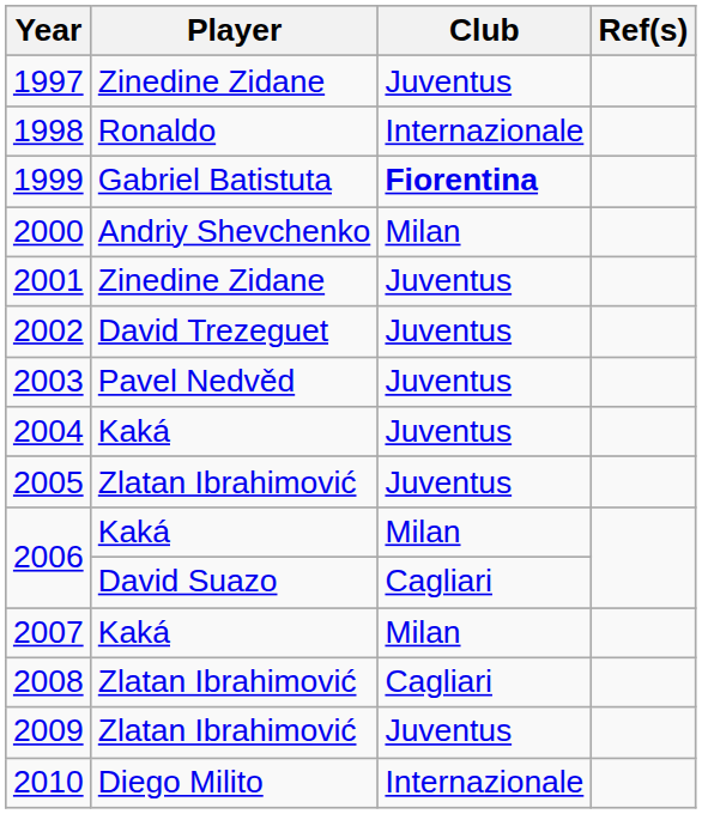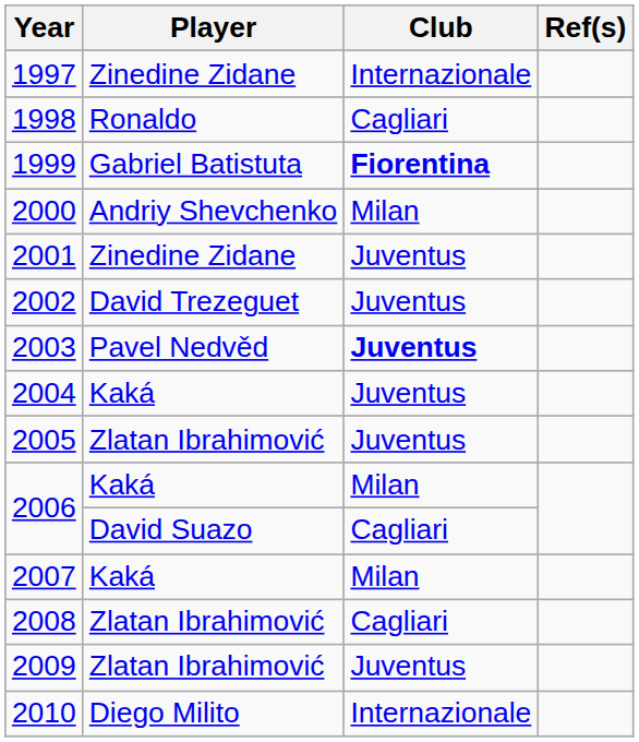 <table class=wikitable>
 <tr>
 <th Style="text-align:center">Year</th>
 <th Style="text-align:center">Player</th>
 <th Style="text-align:center">Club</th>
 <th>Ref(s)</th>
 </tr>
 <tr>
 <td><a href='#'>1997</a></td>
 <td> <a href='#'>Zinedine Zidane</a></td>
-<td><a href='#'>Juventus</a></td>
+<td><a href='#'>Internazionale</a></td>
 <td></td>
 </tr>
 <tr>
 <td><a href='#'>1998</a></td>
 <td> <a href='#'>Ronaldo</a></td>
-<td><a href='#'>Internazionale</a></td>
+<td><a href='#'>Cagliari</a></td>
 <td></td>
 </tr>
 <tr>
 <td><a href='#'>1999</a></td>
 <td> <a href='#'>Gabriel Batistuta</a></td>
 <td><strong><a href='#'>Fiorentina</a></strong></td>
 <td></td>
 </tr>
 <tr>
 <td><a href='#'>2000</a></td>
 <td> <a href='#'>Andriy Shevchenko</a></td>
 <td><a href='#'>Milan</a></td>
 <td></td>
 </tr>
 <tr>
 <td><a href='#'>2001</a></td>
 <td> <a href='#'>Zinedine Zidane</a></td>
 <td><a href='#'>Juventus</a></td>
 <td></td>
 </tr>
 <tr>
 <td><a href='#'>2002</a></td>
 <td> <a href='#'>David Trezeguet</a></td>
 <td><a href='#'>Juventus</a></td>
 <td></td>
 </tr>
 <tr>
 <td><a href='#'>2003</a></td>
 <td> <a href='#'>Pavel Nedvěd</a></td>
-<td><a href='#'>Juventus</a></td>
+<td><strong><a href='#'>Juventus</a></strong></td>
 <td></td>
 </tr>
 <tr>
 <td><a href='#'>2004</a></td>
 <td> <a href='#'>Kaká</a></td>
 <td><a href='#'>Juventus</a></td>
 <td></td>
 </tr>
 <tr>
 <td><a href='#'>2005</a></td>
 <td> <a href='#'>Zlatan Ibrahimović</a></td>
 <td><a href='#'>Juventus</a></td>
 <td></td>
 </tr>
 <tr>
 <td rowspan="2"><a href='#'>2006</a></td>
 <td> <a href='#'>Kaká</a></td>
 <td><a href='#'>Milan</a></td>
 <td rowspan="2"></td>
 </tr>
 <tr>
 <td> <a href='#'>David Suazo</a></td>
 <td><a href='#'>Cagliari</a></td>
 </tr>
 <tr>
 <td><a href='#'>2007</a></td>
 <td> <a href='#'>Kaká</a></td>
 <td><a href='#'>Milan</a></td>
 <td></td>
 </tr>
 <tr>
 <td><a href='#'>2008</a></td>
 <td> <a href='#'>Zlatan Ibrahimović</a></td>
 <td><a href='#'>Cagliari</a></td>
 <td></td>
 </tr>
 <tr>
 <td><a href='#'>2009</a></td>
 <td> <a href='#'>Zlatan Ibrahimović</a></td>
 <td><a href='#'>Juventus</a></td>
 <td></td>
 </tr>
 <tr>
 <td><a href='#'>2010</a></td>
 <td> <a href='#'>Diego Milito</a></td>
 <td><a href='#'>Internazionale</a></td>
 <td></td>
 </tr>
 </table>
